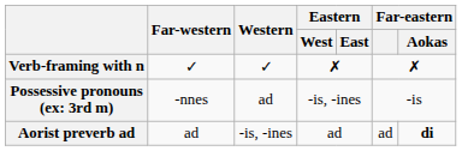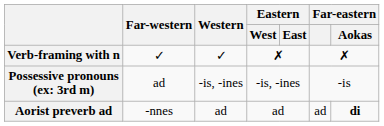 <table class="wikitable">
 <tr>
 <th colspan=1 rowspan=2></th>
 <th colspan=1 rowspan=2>Far-western</th>
 <th colspan=1 rowspan=2>Western</th>
 <th colspan=2 rowspan=1>Eastern</th>
 <th colspan=2 rowspan=1>Far-eastern</th>
 </tr>
 <tr style="text-align:center;">
 <th>West</th>
 <th>East</th>
 <th></th>
 <th>Aokas</th>
 </tr>
 <tr style="text-align:center;">
 <th>Verb-framing with n</th>
 <td>✓</td>
 <td>✓</td>
 <td ! colspan=2>✗</td>
 <td ! colspan=2>✗</td>
 </tr>
 <tr style="text-align:center;">
 <th>Possessive pronouns <br> (ex: 3rd m)</th>
-<td>-nnes</td>
 <td>ad</td>
+<td>-is, -ines</td>
 <td ! colspan=2>-is, -ines</td>
 <td ! colspan=2>-is</td>
 </tr>
 <tr style="text-align:center;">
 <th>Aorist preverb ad</th>
+<td>-nnes</td>
 <td>ad</td>
-<td>-is, -ines</td>
 <td ! colspan=2>ad</td>
 <td>ad</td>
 <td><strong>di</strong></td>
 </tr>
 </table>
